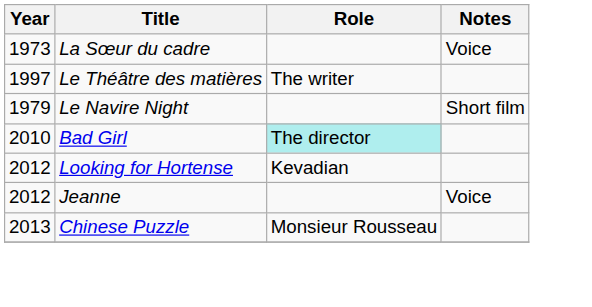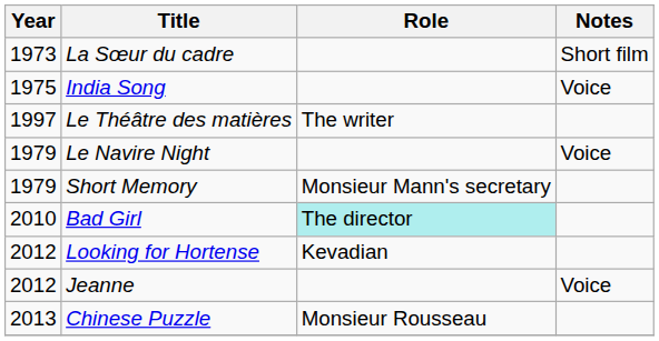 <table class="wikitable sortable">
 <tr>
 <th>Year</th>
 <th>Title</th>
 <th>Role</th>
 <th class="unsortable">Notes</th>
 </tr>
 <tr>
 <td>1973</td>
 <td><em>La Sœur du cadre</em></td>
+<td></td>
+<td>Short film</td>
+</tr>
+<tr>
+<td>1975</td>
+<td><em><a href='#'>India Song</a></em></td>
 <td></td>
 <td>Voice</td>
 </tr>
 <tr>
 <td>1997</td>
 <td><em>Le Théâtre des matières</em></td>
 <td>The writer</td>
 <td></td>
 </tr>
 <tr>
 <td>1979</td>
 <td><em>Le Navire Night</em></td>
 <td></td>
-<td>Short film</td>
+<td>Voice</td>
+</tr>
+<tr>
+<td>1979</td>
+<td><em>Short Memory</em></td>
+<td>Monsieur Mann's secretary</td>
+<td></td>
 </tr>
 <tr>
 <td>2010</td>
 <td><em><a href='#'>Bad Girl</a></em></td>
 <td style="background: paleturquoise;">The director</td>
 <td></td>
 </tr>
 <tr>
 <td>2012</td>
 <td><em><a href='#'>Looking for Hortense</a></em></td>
 <td>Kevadian</td>
 <td></td>
 </tr>
 <tr>
 <td>2012</td>
 <td><em>Jeanne</em></td>
 <td></td>
 <td>Voice</td>
 </tr>
 <tr>
 <td>2013</td>
 <td><em><a href='#'>Chinese Puzzle</a></em></td>
 <td>Monsieur Rousseau</td>
 <td></td>
 </tr>
 <tr>
 </tr>
 </table>
